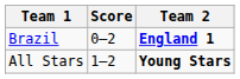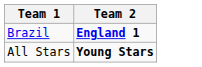 <table class="wikitable">
 <tr>
 <th>Team 1</th>
-<th>Score</th>
 <th>Team 2</th>
 </tr>
 <tr>
 <td><a href='#'>Brazil</a></td>
-<td>0–2</td>
 <td><strong><a href='#'>England</a> 1</strong></td>
 </tr>
 <tr>
 <td>All Stars</td>
-<td>1–2</td>
 <td><strong>Young Stars</strong></td>
 </tr>
 </table>
